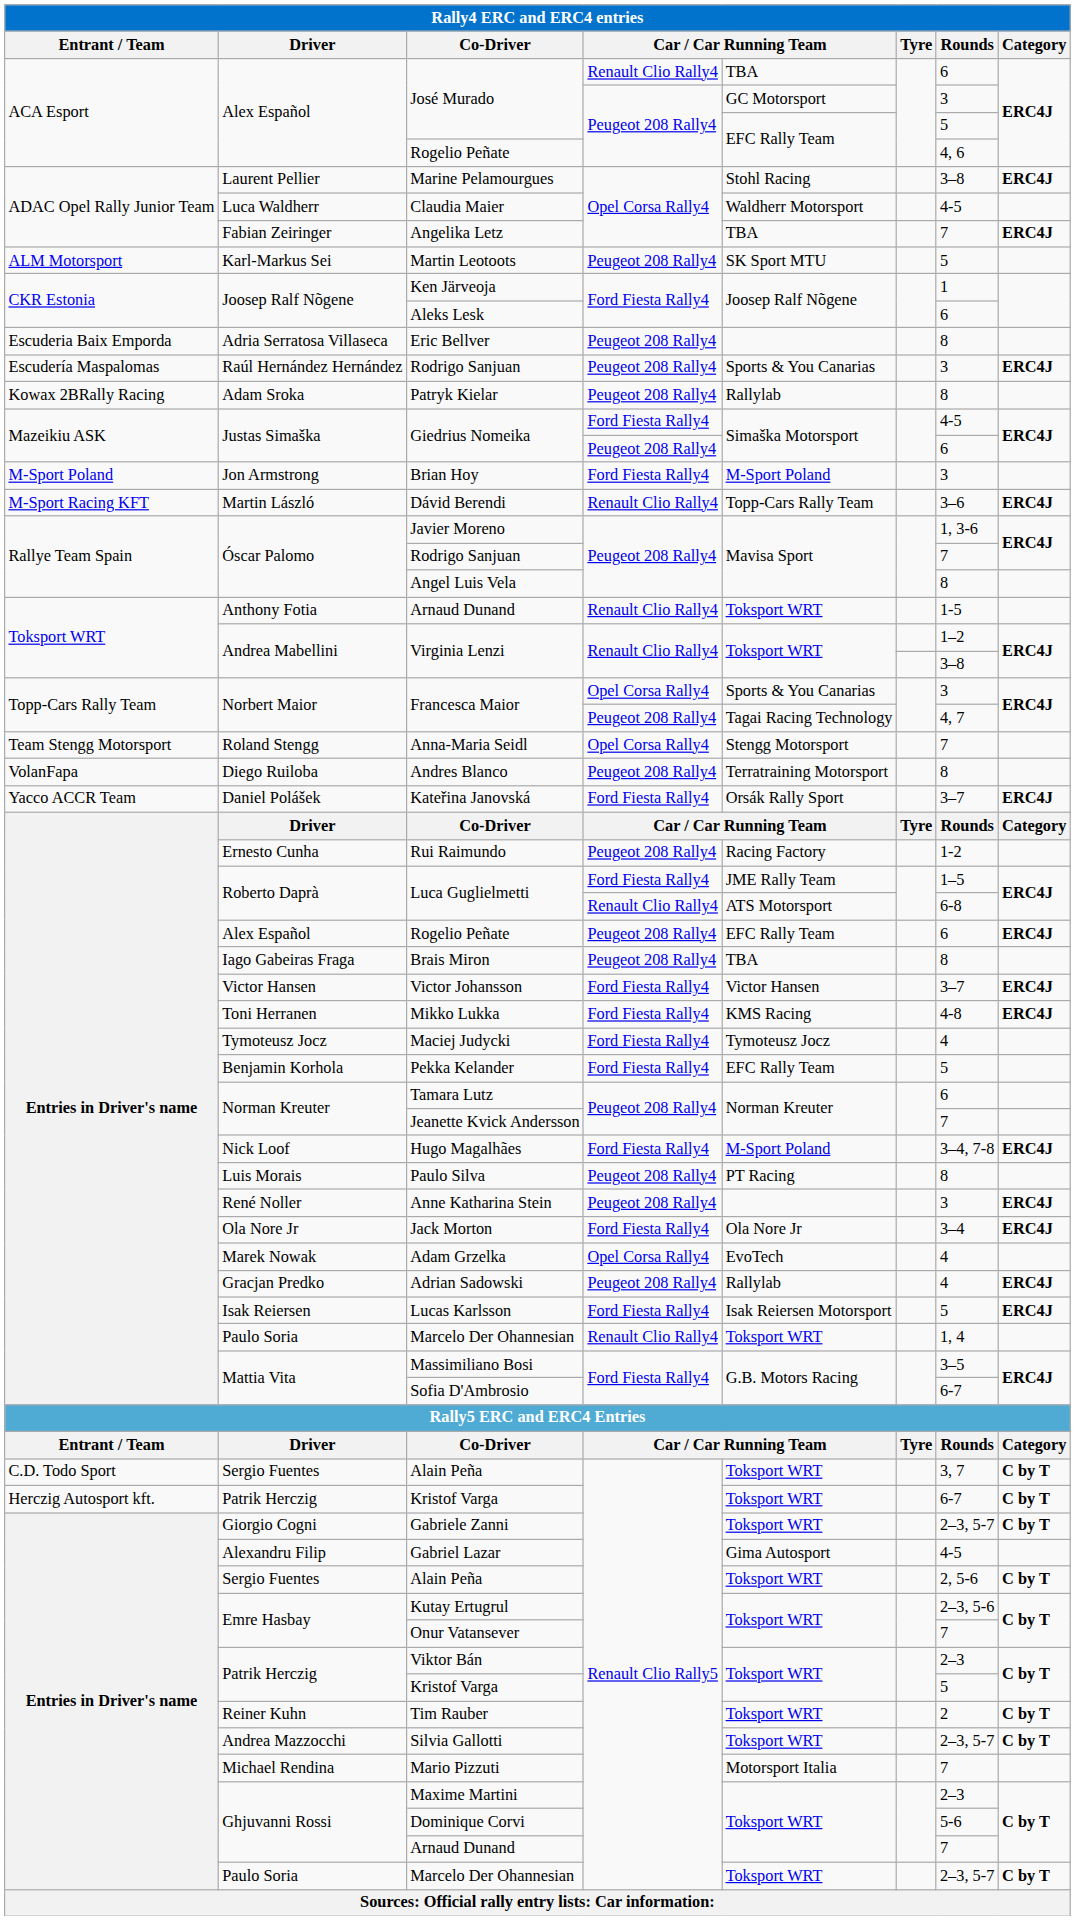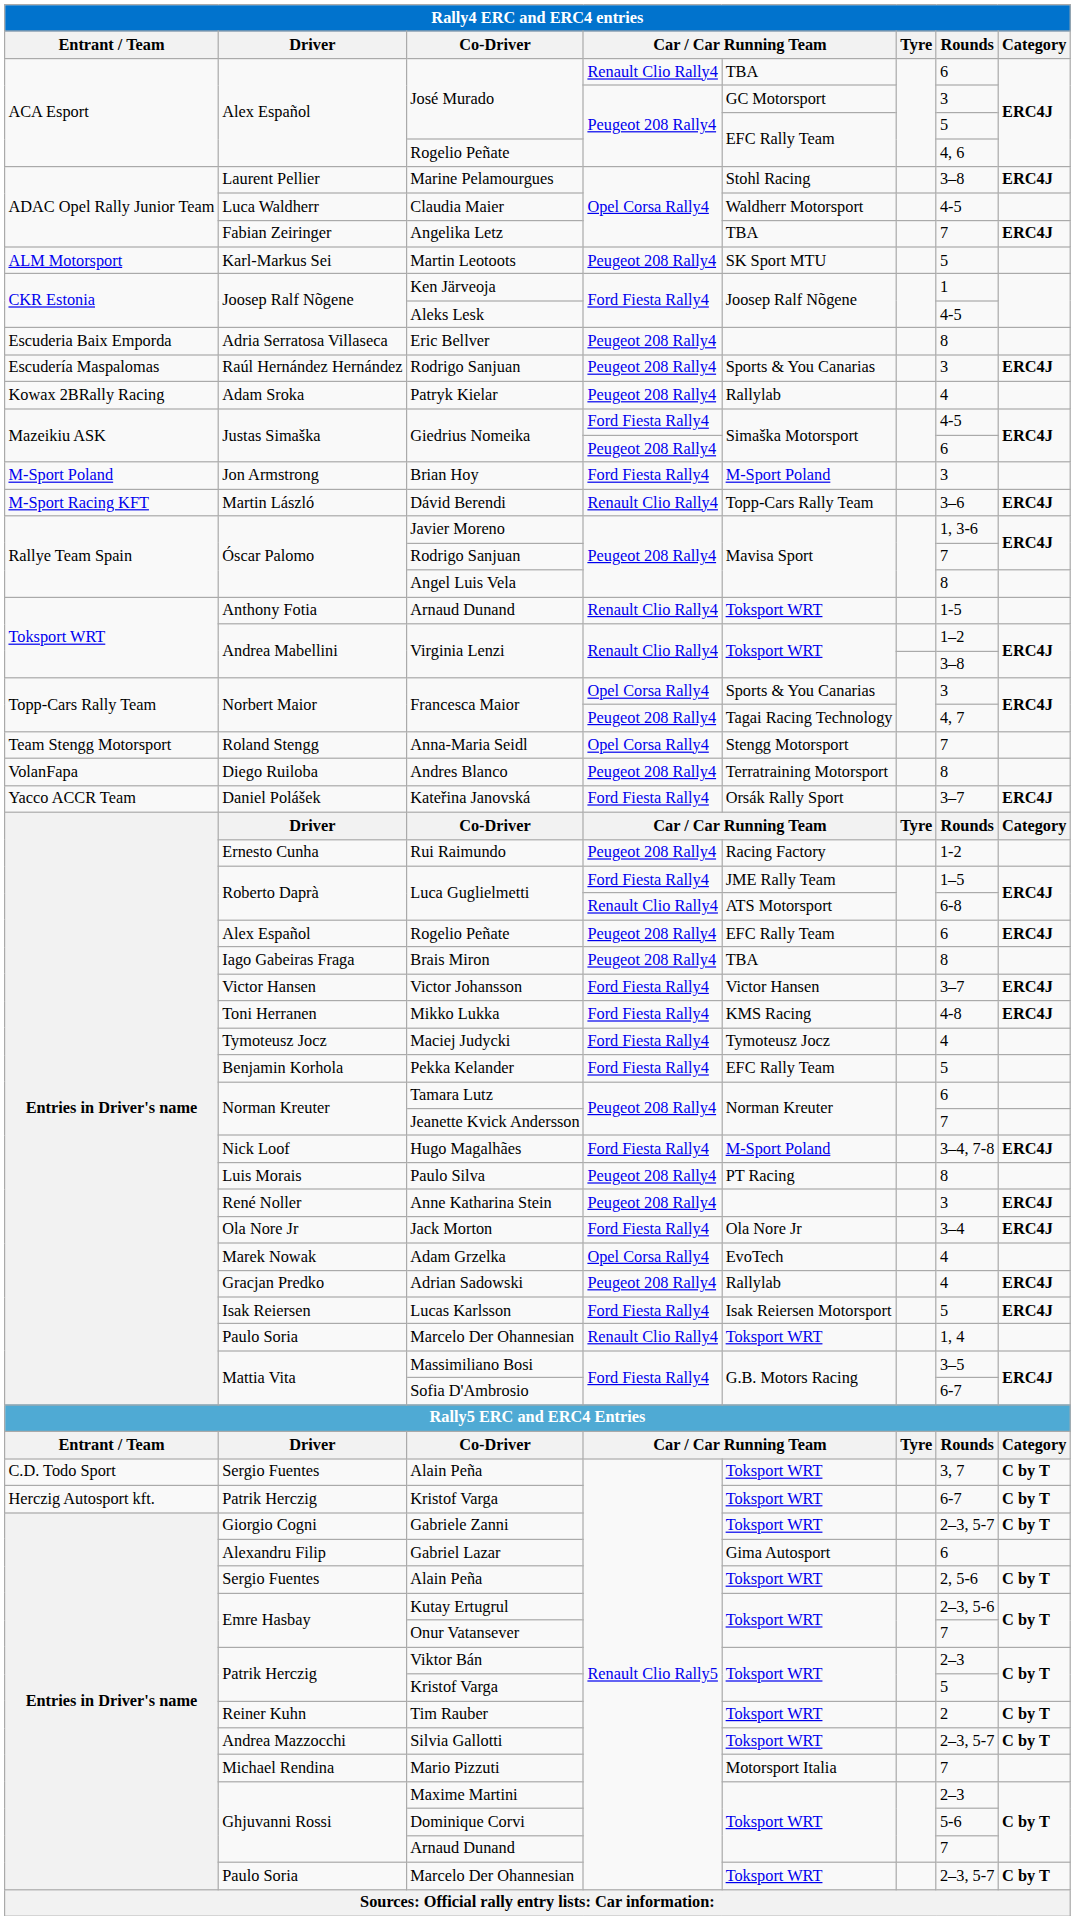 <table class="wikitable" style="font-size: 85%">
 <tr>
 <th colspan="8" style="color:white; background-color:#0173cd;">Rally4 ERC and ERC4 entries</th>
 </tr>
 <tr>
 <th>Entrant / Team</th>
 <th>Driver</th>
 <th>Co-Driver</th>
 <th colspan="2">Car / Car Running Team</th>
 <th>Tyre</th>
 <th>Rounds</th>
 <th>Category</th>
 </tr>
 <tr>
 <td rowspan="4"> ACA Esport</td>
 <td rowspan="4"> Alex Español</td>
 <td rowspan="3"> José Murado</td>
 <td><a href='#'>Renault Clio Rally4</a></td>
 <td>TBA</td>
 <td rowspan="4"></td>
 <td>6</td>
 <td rowspan="4"><span><strong>ERC4J</strong></span></td>
 </tr>
 <tr>
 <td rowspan="3"><a href='#'>Peugeot 208 Rally4</a></td>
 <td> GC Motorsport</td>
 <td>3</td>
 </tr>
 <tr>
 <td rowspan="2"> EFC Rally Team</td>
 <td>5</td>
 </tr>
 <tr>
 <td> Rogelio Peñate</td>
 <td>4, 6</td>
 </tr>
 <tr>
 <td rowspan="3"> ADAC Opel Rally Junior Team</td>
 <td> Laurent Pellier</td>
 <td> Marine Pelamourgues</td>
 <td rowspan="3"><a href='#'>Opel Corsa Rally4</a></td>
 <td> Stohl Racing</td>
 <td></td>
 <td>3–8</td>
 <td><span><strong>ERC4J</strong></span></td>
 </tr>
 <tr>
 <td> Luca Waldherr</td>
 <td> Claudia Maier</td>
 <td> Waldherr Motorsport</td>
 <td></td>
 <td>4-5</td>
 <td></td>
 </tr>
 <tr>
 <td> Fabian Zeiringer</td>
 <td> Angelika Letz</td>
 <td>TBA</td>
 <td></td>
 <td>7</td>
 <td><span><strong>ERC4J</strong></span></td>
 </tr>
 <tr>
 <td> <a href='#'>ALM Motorsport</a></td>
 <td> Karl-Markus Sei</td>
 <td> Martin Leotoots</td>
 <td><a href='#'>Peugeot 208 Rally4</a></td>
 <td> SK Sport MTU</td>
 <td></td>
 <td>5</td>
 <td></td>
 </tr>
 <tr>
 <td rowspan="2"> <a href='#'>CKR Estonia</a></td>
 <td rowspan="2"> Joosep Ralf Nõgene</td>
 <td> Ken Järveoja</td>
 <td rowspan="2"><a href='#'>Ford Fiesta Rally4</a></td>
 <td rowspan="2"> Joosep Ralf Nõgene</td>
 <td rowspan="2"></td>
 <td>1</td>
 <td rowspan="2"></td>
 </tr>
 <tr>
 <td> Aleks Lesk</td>
-<td>6</td>
+<td>4-5</td>
 </tr>
 <tr>
 <td> Escuderia Baix Emporda</td>
 <td> Adria Serratosa Villaseca</td>
 <td> Eric Bellver</td>
 <td><a href='#'>Peugeot 208 Rally4</a></td>
 <td></td>
 <td></td>
 <td>8</td>
 <td></td>
 </tr>
 <tr>
 <td> Escudería Maspalomas</td>
 <td> Raúl Hernández Hernández</td>
 <td> Rodrigo Sanjuan</td>
 <td><a href='#'>Peugeot 208 Rally4</a></td>
 <td> Sports & You Canarias</td>
 <td></td>
 <td>3</td>
 <td><span><strong>ERC4J</strong></span></td>
 </tr>
 <tr>
 <td>Kowax 2BRally Racing</td>
 <td> Adam Sroka</td>
 <td> Patryk Kielar</td>
 <td><a href='#'>Peugeot 208 Rally4</a></td>
 <td> Rallylab</td>
 <td></td>
-<td>8</td>
+<td>4</td>
 <td></td>
 </tr>
 <tr>
 <td rowspan="2">Mazeikiu ASK</td>
 <td rowspan="2"> Justas Simaška</td>
 <td rowspan="2"> Giedrius Nomeika</td>
 <td><a href='#'>Ford Fiesta Rally4</a></td>
 <td rowspan="2"> Simaška Motorsport</td>
 <td rowspan="2"></td>
 <td>4-5</td>
 <td rowspan="2"><span><strong>ERC4J</strong></span></td>
 </tr>
 <tr>
 <td><a href='#'>Peugeot 208 Rally4</a></td>
 <td>6</td>
 </tr>
 <tr>
 <td> <a href='#'>M-Sport Poland</a></td>
 <td> Jon Armstrong</td>
 <td> Brian Hoy</td>
 <td><a href='#'>Ford Fiesta Rally4</a></td>
 <td> <a href='#'>M-Sport Poland</a></td>
 <td></td>
 <td>3</td>
 <td></td>
 </tr>
 <tr>
 <td> <a href='#'>M-Sport Racing KFT</a></td>
 <td> Martin László</td>
 <td> Dávid Berendi</td>
 <td><a href='#'>Renault Clio Rally4</a></td>
 <td> Topp-Cars Rally Team</td>
 <td></td>
 <td>3–6</td>
 <td><span><strong>ERC4J</strong></span></td>
 </tr>
 <tr>
 <td rowspan="3"> Rallye Team Spain</td>
 <td rowspan="3"> Óscar Palomo</td>
 <td> Javier Moreno</td>
 <td rowspan="3"><a href='#'>Peugeot 208 Rally4</a></td>
 <td rowspan="3"> Mavisa Sport</td>
 <td rowspan="3"></td>
 <td>1, 3-6</td>
 <td rowspan="2"><span><strong>ERC4J</strong></span></td>
 </tr>
 <tr>
 <td> Rodrigo Sanjuan</td>
 <td>7</td>
 </tr>
 <tr>
 <td> Angel Luis Vela</td>
 <td>8</td>
 </tr>
 <tr>
 <td rowspan="3"> <a href='#'>Toksport WRT</a></td>
 <td> Anthony Fotia</td>
 <td> Arnaud Dunand</td>
 <td><a href='#'>Renault Clio Rally4</a></td>
 <td> <a href='#'>Toksport WRT</a></td>
 <td></td>
 <td>1-5</td>
 <td></td>
 </tr>
 <tr>
 <td rowspan="2"> Andrea Mabellini</td>
 <td rowspan="2"> Virginia Lenzi</td>
 <td rowspan="2"><a href='#'>Renault Clio Rally4</a></td>
 <td rowspan="2"> <a href='#'>Toksport WRT</a></td>
 <td></td>
 <td>1–2</td>
 <td rowspan="2"><span><strong>ERC4J</strong></span></td>
 </tr>
 <tr>
 <td></td>
 <td>3–8</td>
 </tr>
 <tr>
 <td rowspan="2"> Topp-Cars Rally Team</td>
 <td rowspan="2"> Norbert Maior</td>
 <td rowspan="2"> Francesca Maior</td>
 <td><a href='#'>Opel Corsa Rally4</a></td>
 <td> Sports & You Canarias</td>
 <td rowspan="2"></td>
 <td>3</td>
 <td rowspan="2"><span><strong>ERC4J</strong></span></td>
 </tr>
 <tr>
 <td><a href='#'>Peugeot 208 Rally4</a></td>
 <td> Tagai Racing Technology</td>
 <td>4, 7</td>
 </tr>
 <tr>
 <td> Team Stengg Motorsport</td>
 <td> Roland Stengg</td>
 <td> Anna-Maria Seidl</td>
 <td><a href='#'>Opel Corsa Rally4</a></td>
 <td> Stengg Motorsport</td>
 <td></td>
 <td>7</td>
 <td></td>
 </tr>
 <tr>
 <td> VolanFapa</td>
 <td> Diego Ruiloba</td>
 <td> Andres Blanco</td>
 <td><a href='#'>Peugeot 208 Rally4</a></td>
 <td> Terratraining Motorsport</td>
 <td></td>
 <td>8</td>
 <td></td>
 </tr>
 <tr>
 <td> Yacco ACCR Team</td>
 <td> Daniel Polášek</td>
 <td> Kateřina Janovská</td>
 <td><a href='#'>Ford Fiesta Rally4</a></td>
 <td> Orsák Rally Sport</td>
 <td></td>
 <td>3–7</td>
 <td><span><strong>ERC4J</strong></span></td>
 </tr>
 <tr>
 <th rowspan="22">Entries in Driver's name</th>
 <th>Driver</th>
 <th>Co-Driver</th>
 <th colspan="2">Car / Car Running Team</th>
 <th>Tyre</th>
 <th>Rounds</th>
 <th>Category</th>
 </tr>
 <tr>
 <td> Ernesto Cunha</td>
 <td> Rui Raimundo</td>
 <td><a href='#'>Peugeot 208 Rally4</a></td>
 <td> Racing Factory</td>
 <td></td>
 <td>1-2</td>
 <td></td>
 </tr>
 <tr>
 <td rowspan="2"> Roberto Daprà</td>
 <td rowspan="2"> Luca Guglielmetti</td>
 <td><a href='#'>Ford Fiesta Rally4</a></td>
 <td> JME Rally Team</td>
 <td rowspan="2"></td>
 <td>1–5</td>
 <td rowspan="2"><span><strong>ERC4J</strong></span></td>
 </tr>
 <tr>
 <td><a href='#'>Renault Clio Rally4</a></td>
 <td> ATS Motorsport</td>
 <td>6-8</td>
 </tr>
 <tr>
 <td> Alex Español</td>
 <td> Rogelio Peñate</td>
 <td><a href='#'>Peugeot 208 Rally4</a></td>
 <td> EFC Rally Team</td>
 <td></td>
 <td>6</td>
 <td><span><strong>ERC4J</strong></span></td>
 </tr>
 <tr>
 <td> Iago Gabeiras Fraga</td>
 <td> Brais Miron</td>
 <td><a href='#'>Peugeot 208 Rally4</a></td>
 <td>TBA</td>
 <td></td>
 <td>8</td>
 <td></td>
 </tr>
 <tr>
 <td> Victor Hansen</td>
 <td> Victor Johansson</td>
 <td><a href='#'>Ford Fiesta Rally4</a></td>
 <td> Victor Hansen</td>
 <td></td>
 <td>3–7</td>
 <td><span><strong>ERC4J</strong></span></td>
 </tr>
 <tr>
 <td> Toni Herranen</td>
 <td> Mikko Lukka</td>
 <td><a href='#'>Ford Fiesta Rally4</a></td>
 <td> KMS Racing</td>
 <td></td>
 <td>4-8</td>
 <td><span><strong>ERC4J</strong></span></td>
 </tr>
 <tr>
 <td> Tymoteusz Jocz</td>
 <td> Maciej Judycki</td>
 <td><a href='#'>Ford Fiesta Rally4</a></td>
 <td> Tymoteusz Jocz</td>
 <td></td>
 <td>4</td>
 <td></td>
 </tr>
 <tr>
 <td> Benjamin Korhola</td>
 <td> Pekka Kelander</td>
 <td><a href='#'>Ford Fiesta Rally4</a></td>
 <td> EFC Rally Team</td>
 <td></td>
 <td>5</td>
 <td></td>
 </tr>
 <tr>
 <td rowspan="2"> Norman Kreuter</td>
 <td> Tamara Lutz</td>
 <td rowspan="2"><a href='#'>Peugeot 208 Rally4</a></td>
 <td rowspan="2"> Norman Kreuter</td>
 <td rowspan="2"></td>
 <td>6</td>
 <td></td>
 </tr>
 <tr>
 <td> Jeanette Kvick Andersson</td>
 <td>7</td>
 <td></td>
 </tr>
 <tr>
 <td> Nick Loof</td>
 <td> Hugo Magalhães</td>
 <td><a href='#'>Ford Fiesta Rally4</a></td>
 <td> <a href='#'>M-Sport Poland</a></td>
 <td></td>
 <td>3–4, 7-8</td>
 <td><span><strong>ERC4J</strong></span></td>
 </tr>
 <tr>
 <td> Luis Morais</td>
 <td> Paulo Silva</td>
 <td><a href='#'>Peugeot 208 Rally4</a></td>
 <td> PT Racing</td>
 <td></td>
 <td>8</td>
 <td></td>
 </tr>
 <tr>
 <td> René Noller</td>
 <td> Anne Katharina Stein</td>
 <td><a href='#'>Peugeot 208 Rally4</a></td>
 <td></td>
 <td></td>
 <td>3</td>
 <td><span><strong>ERC4J</strong></span></td>
 </tr>
 <tr>
 <td> Ola Nore Jr</td>
 <td> Jack Morton</td>
 <td><a href='#'>Ford Fiesta Rally4</a></td>
 <td> Ola Nore Jr</td>
 <td></td>
 <td>3–4</td>
 <td><span><strong>ERC4J</strong></span></td>
 </tr>
 <tr>
 <td> Marek Nowak</td>
 <td> Adam Grzelka</td>
 <td><a href='#'>Opel Corsa Rally4</a></td>
 <td> EvoTech</td>
 <td></td>
 <td>4</td>
 <td></td>
 </tr>
 <tr>
 <td> Gracjan Predko</td>
 <td> Adrian Sadowski</td>
 <td><a href='#'>Peugeot 208 Rally4</a></td>
 <td> Rallylab</td>
 <td></td>
 <td>4</td>
 <td><span><strong>ERC4J</strong></span></td>
 </tr>
 <tr>
 <td> Isak Reiersen</td>
 <td> Lucas Karlsson</td>
 <td><a href='#'>Ford Fiesta Rally4</a></td>
 <td> Isak Reiersen Motorsport</td>
 <td></td>
 <td>5</td>
 <td><span><strong>ERC4J</strong></span></td>
 </tr>
 <tr>
 <td> Paulo Soria</td>
 <td> Marcelo Der Ohannesian</td>
 <td><a href='#'>Renault Clio Rally4</a></td>
 <td> <a href='#'>Toksport WRT</a></td>
 <td></td>
 <td>1, 4</td>
 <td></td>
 </tr>
 <tr>
 <td rowspan="2"> Mattia Vita</td>
 <td> Massimiliano Bosi</td>
 <td rowspan="2"><a href='#'>Ford Fiesta Rally4</a></td>
 <td rowspan="2"> G.B. Motors Racing</td>
 <td rowspan="2"></td>
 <td>3–5</td>
 <td rowspan="2"><span><strong>ERC4J</strong></span></td>
 </tr>
 <tr>
 <td> Sofia D'Ambrosio</td>
 <td>6-7</td>
 </tr>
 <tr>
 <th colspan="8" style="color:white; background-color:#4faad4;">Rally5 ERC and ERC4 Entries</th>
 </tr>
 <tr>
 <th>Entrant / Team</th>
 <th>Driver</th>
 <th>Co-Driver</th>
 <th colspan="2">Car / Car Running Team</th>
 <th>Tyre</th>
 <th>Rounds</th>
 <th>Category</th>
 </tr>
 <tr>
 <td> C.D. Todo Sport</td>
 <td> Sergio Fuentes</td>
 <td> Alain Peña</td>
 <td rowspan="16"><a href='#'>Renault Clio Rally5</a></td>
 <td> <a href='#'>Toksport WRT</a></td>
 <td></td>
 <td>3, 7</td>
 <td><span><strong>C by T</strong></span></td>
 </tr>
 <tr>
 <td> Herczig Autosport kft.</td>
 <td> Patrik Herczig</td>
 <td> Kristof Varga</td>
 <td> <a href='#'>Toksport WRT</a></td>
 <td></td>
 <td>6-7</td>
 <td><span><strong>C by T</strong></span></td>
 </tr>
 <tr>
 <th rowspan="14">Entries in Driver's name</th>
 <td> Giorgio Cogni</td>
 <td> Gabriele Zanni</td>
 <td> <a href='#'>Toksport WRT</a></td>
 <td></td>
 <td>2–3, 5-7</td>
 <td><span><strong>C by T</strong></span></td>
 </tr>
 <tr>
 <td> Alexandru Filip</td>
 <td> Gabriel Lazar</td>
 <td> Gima Autosport</td>
 <td></td>
-<td>4-5</td>
+<td>6</td>
 </tr>
 <tr>
 <td> Sergio Fuentes</td>
 <td> Alain Peña</td>
 <td> <a href='#'>Toksport WRT</a></td>
 <td></td>
 <td>2, 5-6</td>
 <td><span><strong>C by T</strong></span></td>
 </tr>
 <tr>
 <td rowspan="2"> Emre Hasbay</td>
 <td> Kutay Ertugrul</td>
 <td rowspan="2"> <a href='#'>Toksport WRT</a></td>
 <td rowspan="2"></td>
 <td>2–3, 5-6</td>
 <td rowspan="2"><span><strong>C by T</strong></span></td>
 </tr>
 <tr>
 <td> Onur Vatansever</td>
 <td>7</td>
 </tr>
 <tr>
 <td rowspan="2"> Patrik Herczig</td>
 <td> Viktor Bán</td>
 <td rowspan="2"> <a href='#'>Toksport WRT</a></td>
 <td rowspan="2"></td>
 <td>2–3</td>
 <td rowspan="2"><span><strong>C by T</strong></span></td>
 </tr>
 <tr>
 <td> Kristof Varga</td>
 <td>5</td>
 </tr>
 <tr>
 <td> Reiner Kuhn</td>
 <td> Tim Rauber</td>
 <td> <a href='#'>Toksport WRT</a></td>
 <td></td>
 <td>2</td>
 <td><span><strong>C by T</strong></span></td>
 </tr>
 <tr>
 <td> Andrea Mazzocchi</td>
 <td> Silvia Gallotti</td>
 <td> <a href='#'>Toksport WRT</a></td>
 <td></td>
 <td>2–3, 5-7</td>
 <td><span><strong>C by T</strong></span></td>
 </tr>
 <tr>
 <td> Michael Rendina</td>
 <td> Mario Pizzuti</td>
 <td> Motorsport Italia</td>
 <td></td>
 <td>7</td>
 <td></td>
 </tr>
 <tr>
 <td rowspan="3"> Ghjuvanni Rossi</td>
 <td> Maxime Martini</td>
 <td rowspan="3"> <a href='#'>Toksport WRT</a></td>
 <td rowspan="3"></td>
 <td>2–3</td>
 <td rowspan="3"><span><strong>C by T</strong></span></td>
 </tr>
 <tr>
 <td> Dominique Corvi</td>
 <td>5-6</td>
 </tr>
 <tr>
 <td> Arnaud Dunand</td>
 <td>7</td>
 </tr>
 <tr>
 <td> Paulo Soria</td>
 <td> Marcelo Der Ohannesian</td>
 <td> <a href='#'>Toksport WRT</a></td>
 <td></td>
 <td>2–3, 5-7</td>
 <td><span><strong>C by T</strong></span></td>
 </tr>
 <tr>
 <th colspan="8">Sources: Official rally entry lists: Car information:</th>
 </tr>
 </table>
